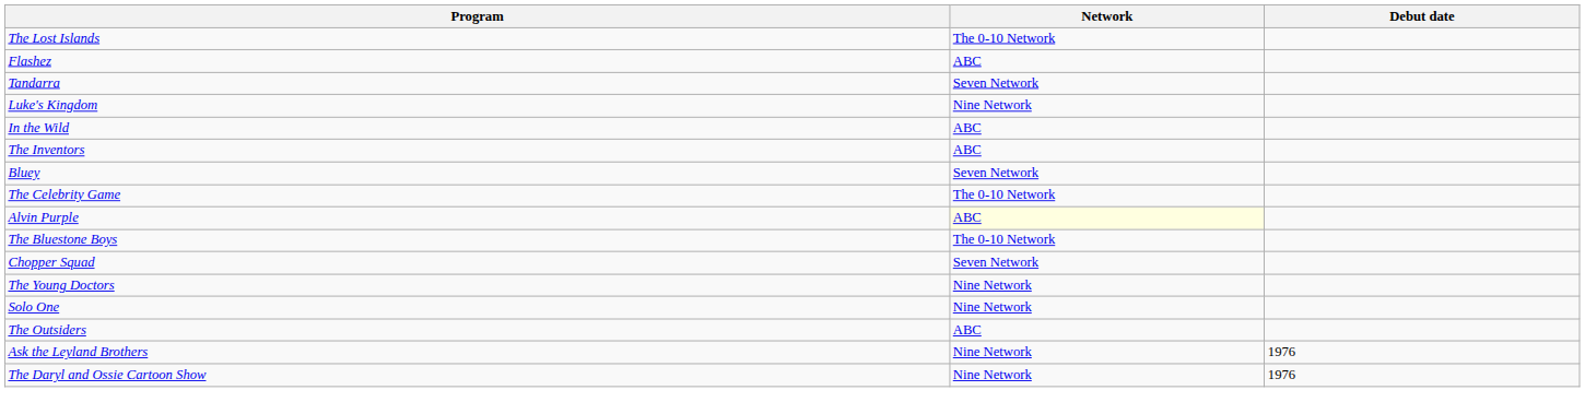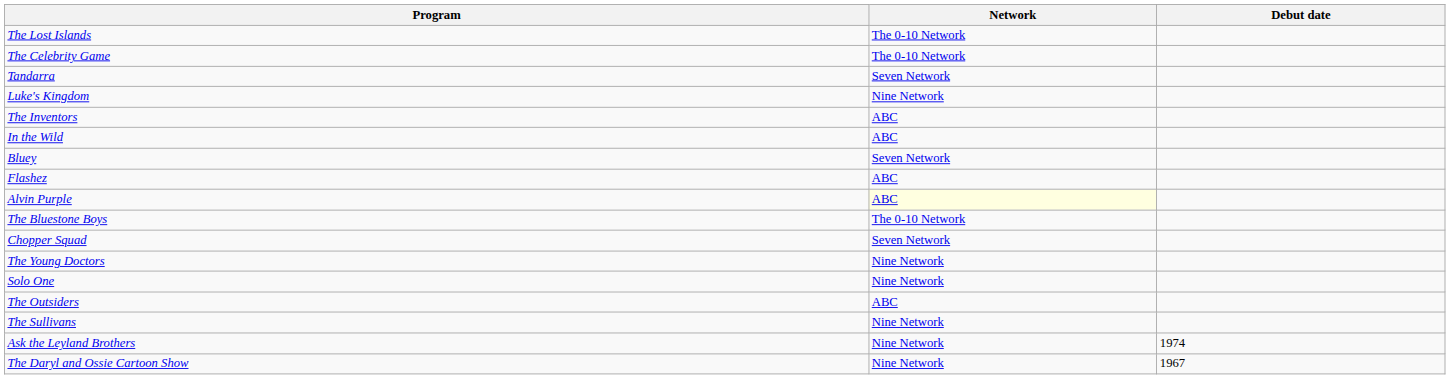 <table class="wikitable sortable" width="100%" style="font-size:87%;">
 <tr bgcolor="#efefef">
 <th width=60%>Program</th>
 <th width=20%>Network</th>
 <th width=20%>Debut date</th>
 </tr>
 <tr>
 <td><em><a href='#'>The Lost Islands</a></em></td>
 <td><a href='#'>The 0-10 Network</a></td>
 <td></td>
 </tr>
 <tr>
-<td><em><a href='#'>Flashez</a></em></td>
-<td><a href='#'>ABC</a></td>
+<td><em><a href='#'>The Celebrity Game</a></em></td>
+<td><a href='#'>The 0-10 Network</a></td>
 <td></td>
 </tr>
 <tr>
 <td><em><a href='#'>Tandarra</a></em></td>
 <td><a href='#'>Seven Network</a></td>
 <td></td>
 </tr>
 <tr>
 <td><em><a href='#'>Luke's Kingdom</a></em></td>
 <td><a href='#'>Nine Network</a></td>
 <td></td>
 </tr>
 <tr>
-<td><em><a href='#'>In the Wild</a></em></td>
+<td><em><a href='#'>The Inventors</a></em></td>
 <td><a href='#'>ABC</a></td>
 <td></td>
 </tr>
 <tr>
-<td><em><a href='#'>The Inventors</a></em></td>
+<td><em><a href='#'>In the Wild</a></em></td>
 <td><a href='#'>ABC</a></td>
 <td></td>
 </tr>
 <tr>
 <td><em><a href='#'>Bluey</a></em></td>
 <td><a href='#'>Seven Network</a></td>
 <td></td>
 </tr>
 <tr>
-<td><em><a href='#'>The Celebrity Game</a></em></td>
-<td><a href='#'>The 0-10 Network</a></td>
+<td><em><a href='#'>Flashez</a></em></td>
+<td><a href='#'>ABC</a></td>
 <td></td>
 </tr>
 <tr>
 <td><em><a href='#'>Alvin Purple</a></em></td>
 <td style="background: lightyellow;"><a href='#'>ABC</a></td>
 <td></td>
 </tr>
 <tr>
 <td><em><a href='#'>The Bluestone Boys</a></em></td>
 <td><a href='#'>The 0-10 Network</a></td>
 <td></td>
 </tr>
 <tr>
 <td><em><a href='#'>Chopper Squad</a></em></td>
 <td><a href='#'>Seven Network</a></td>
 <td></td>
 </tr>
 <tr>
 <td><em><a href='#'>The Young Doctors</a></em></td>
 <td><a href='#'>Nine Network</a></td>
 <td></td>
 </tr>
 <tr>
 <td><em><a href='#'>Solo One</a></em></td>
 <td><a href='#'>Nine Network</a></td>
 <td></td>
 </tr>
 <tr>
 <td><em><a href='#'>The Outsiders</a></em></td>
 <td><a href='#'>ABC</a></td>
 <td></td>
 </tr>
 <tr>
+<td><em><a href='#'>The Sullivans</a></em></td>
+<td><a href='#'>Nine Network</a></td>
+<td></td>
+</tr>
+<tr>
 <td><em><a href='#'>Ask the Leyland Brothers</a></em></td>
 <td><a href='#'>Nine Network</a></td>
-<td>1976</td>
+<td>1974</td>
 </tr>
 <tr>
 <td><em><a href='#'>The Daryl and Ossie Cartoon Show</a></em></td>
 <td><a href='#'>Nine Network</a></td>
-<td>1976</td>
+<td>1967</td>
 </tr>
 </table>
